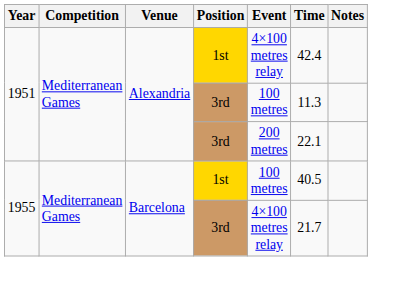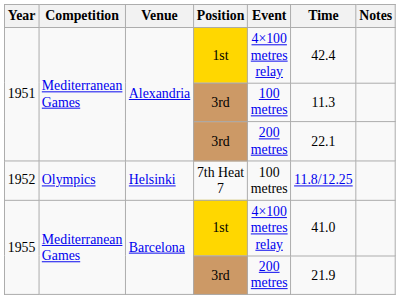 <table class="wikitable" width=55% style="font-size:90%; text-align:center;">
 <tr>
 <th>Year</th>
 <th>Competition</th>
 <th>Venue</th>
 <th>Position</th>
 <th>Event</th>
 <th>Time</th>
 <th>Notes</th>
 </tr>
 <tr>
 <td rowspan=3>1951</td>
 <td rowspan=3 align=left><a href='#'>Mediterranean Games</a></td>
 <td rowspan=3 align=left> <a href='#'>Alexandria</a></td>
 <td bgcolor=gold>1st</td>
 <td><a href='#'>4×100 metres relay</a></td>
 <td>42.4</td>
 <td></td>
 </tr>
 <tr>
 <td bgcolor=cc9966>3rd</td>
 <td><a href='#'>100 metres</a></td>
 <td>11.3</td>
 <td></td>
 </tr>
 <tr>
 <td bgcolor=cc9966>3rd</td>
 <td><a href='#'>200 metres</a></td>
 <td>22.1</td>
 <td></td>
 </tr>
 <tr>
+<td rowspan=1>1952</td>
+<td rowspan=1 align=left><a href='#'>Olympics</a></td>
+<td rowspan=1 align=left> <a href='#'>Helsinki</a></td>
+<td>7th Heat 7</td>
+<td>100 metres</td>
+<td><a href='#'>11.8/12.25</a></td>
+<td></td>
+</tr>
+<tr>
 <td rowspan=2>1955</td>
 <td rowspan=2 align=left><a href='#'>Mediterranean Games</a></td>
 <td rowspan=2 align=left> <a href='#'>Barcelona</a></td>
 <td bgcolor=gold>1st</td>
-<td><a href='#'>100 metres</a></td>
-<td>40.5</td>
+<td><a href='#'>4×100 metres relay</a></td>
+<td>41.0</td>
 <td></td>
 </tr>
 <tr>
 <td bgcolor=cc9966>3rd</td>
-<td><a href='#'>4×100 metres relay</a></td>
-<td>21.7</td>
+<td><a href='#'>200 metres</a></td>
+<td>21.9</td>
 <td></td>
 </tr>
 </table>
